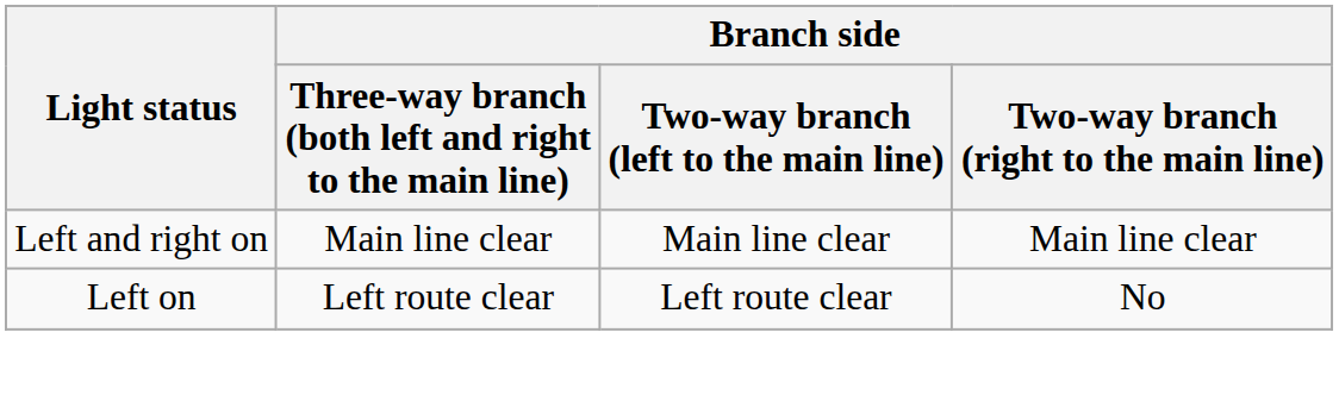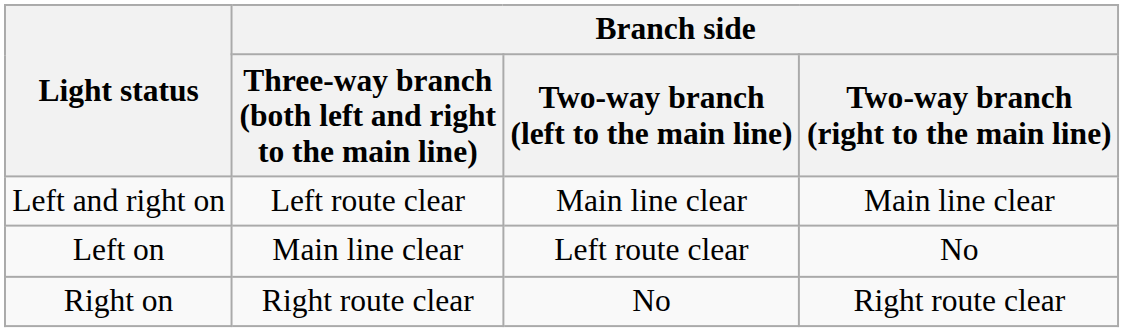 <table class="wikitable" border="1" style="text-align:center;">
 <tr>
 <th rowspan="2">Light status</th>
 <th colspan="3">Branch side</th>
 </tr>
 <tr>
 <th>Three-way branch<br>(both left and right<br> to the main line)</th>
 <th>Two-way branch<br>(left to the main line)</th>
 <th>Two-way branch<br>(right to the main line)</th>
 </tr>
 <tr>
 <td>Left and right on</td>
-<td>Main line clear</td>
+<td>Left route clear</td>
 <td>Main line clear</td>
 <td>Main line clear</td>
 </tr>
 <tr>
 <td>Left on</td>
-<td>Left route clear</td>
+<td>Main line clear</td>
 <td>Left route clear</td>
 <td>No</td>
 </tr>
+<tr>
+<td>Right on</td>
+<td>Right route clear</td>
+<td>No</td>
+<td>Right route clear</td>
+</tr>
 </table>
